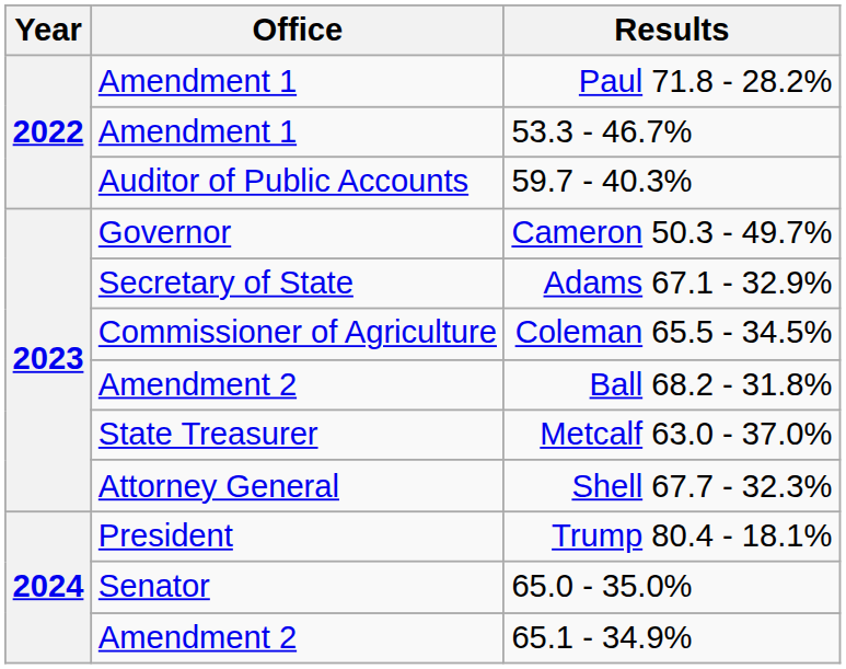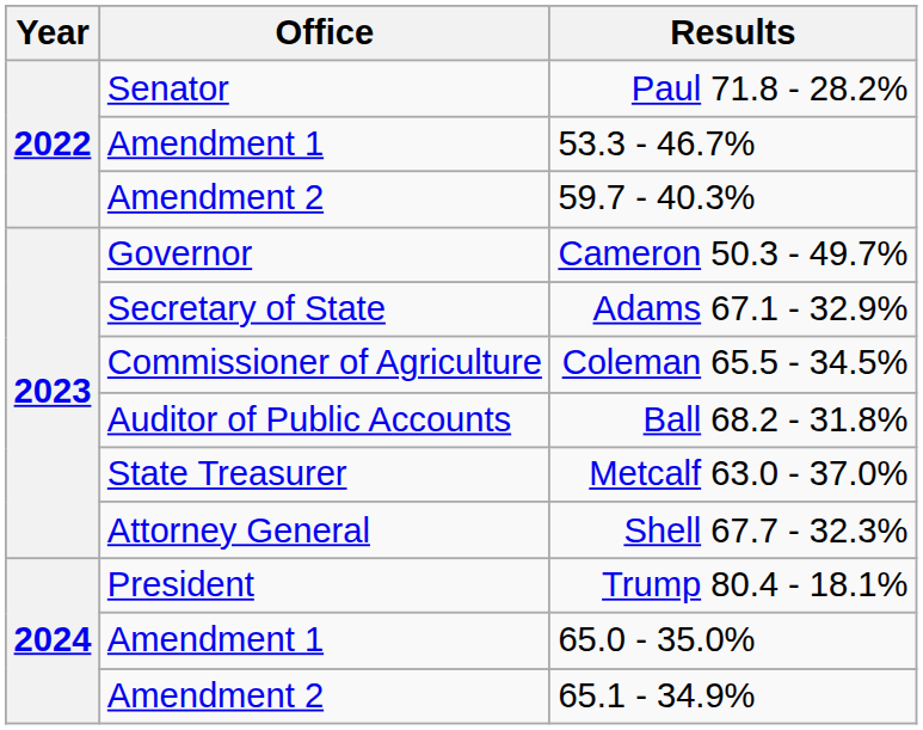 <table class=wikitable>
 <tr>
 <th>Year</th>
 <th>Office</th>
 <th>Results</th>
 </tr>
 <tr>
 <th rowspan=3><a href='#'>2022</a></th>
-<td><a href='#'>Amendment 1</a></td>
+<td><a href='#'>Senator</a></td>
 <td align="right" ><a href='#'>Paul</a> 71.8 - 28.2%</td>
 </tr>
 <tr>
 <td><a href='#'>Amendment 1</a></td>
 <td> 53.3 - 46.7%</td>
 </tr>
 <tr>
-<td><a href='#'>Auditor of Public Accounts</a></td>
+<td><a href='#'>Amendment 2</a></td>
 <td> 59.7 - 40.3%</td>
 </tr>
 <tr>
 <th rowspan=6><a href='#'>2023</a></th>
 <td><a href='#'>Governor</a></td>
 <td align="right" ><a href='#'>Cameron</a> 50.3 - 49.7%</td>
 </tr>
 <tr>
 <td><a href='#'>Secretary of State</a></td>
 <td align="right" ><a href='#'>Adams</a> 67.1 - 32.9%</td>
 </tr>
 <tr>
 <td><a href='#'>Commissioner of Agriculture</a></td>
 <td align="right" ><a href='#'>Coleman</a> 65.5 - 34.5%</td>
 </tr>
 <tr>
-<td><a href='#'>Amendment 2</a></td>
+<td><a href='#'>Auditor of Public Accounts</a></td>
 <td align="right" ><a href='#'>Ball</a> 68.2 - 31.8%</td>
 </tr>
 <tr>
 <td><a href='#'>State Treasurer</a></td>
 <td align="right" ><a href='#'>Metcalf</a> 63.0 - 37.0%</td>
 </tr>
 <tr>
 <td><a href='#'>Attorney General</a></td>
 <td align="right" ><a href='#'>Shell</a> 67.7 - 32.3%</td>
 </tr>
 <tr>
 <th rowspan=3><a href='#'>2024</a></th>
 <td><a href='#'>President</a></td>
 <td align="right" ><a href='#'>Trump</a> 80.4 - 18.1%</td>
 </tr>
 <tr>
-<td><a href='#'>Senator</a></td>
+<td><a href='#'>Amendment 1</a></td>
 <td> 65.0 - 35.0%</td>
 </tr>
 <tr>
 <td><a href='#'>Amendment 2</a></td>
 <td> 65.1 - 34.9%</td>
 </tr>
 </table>
